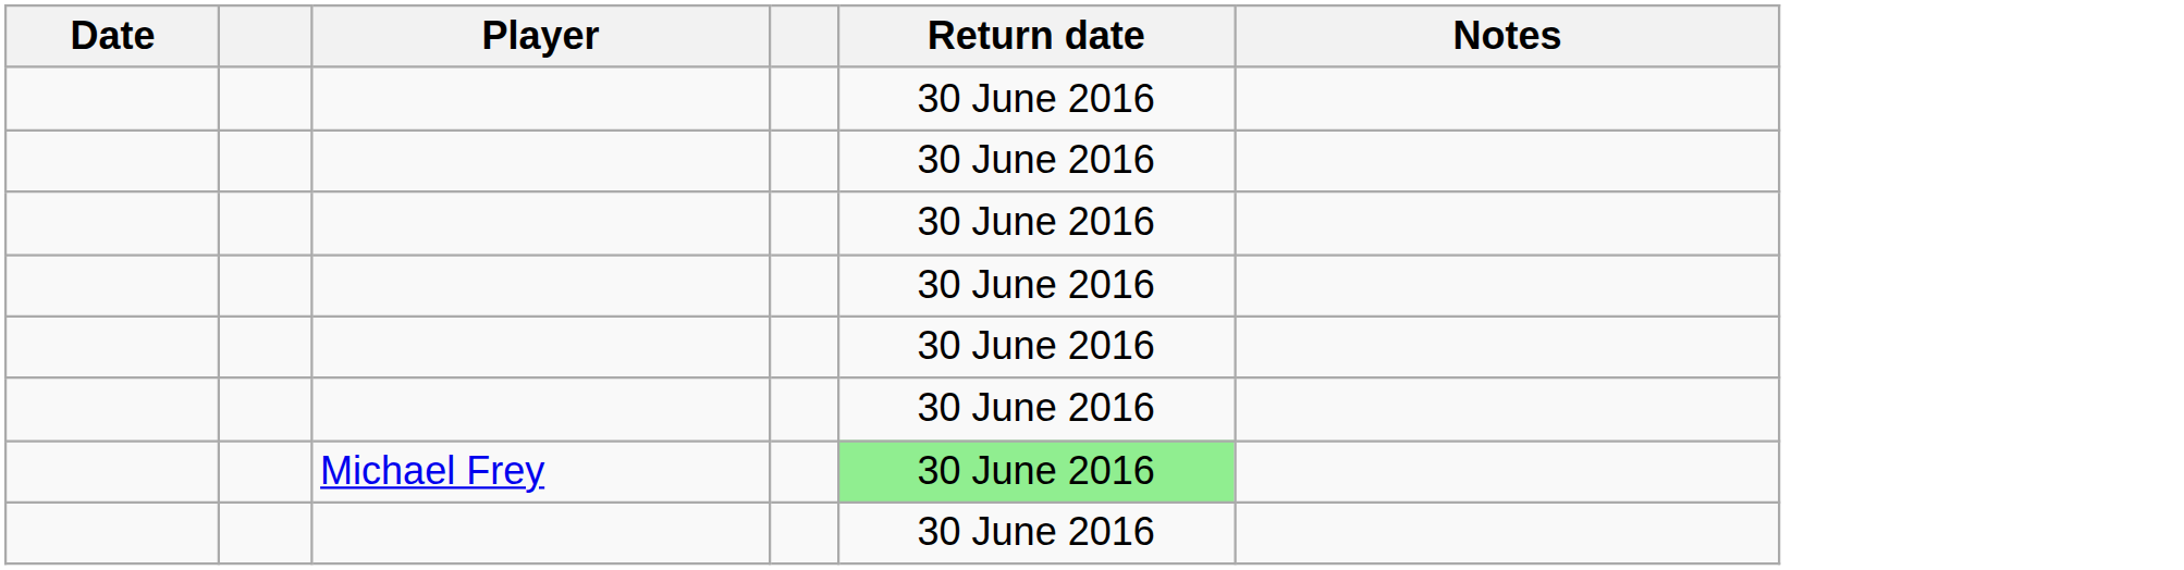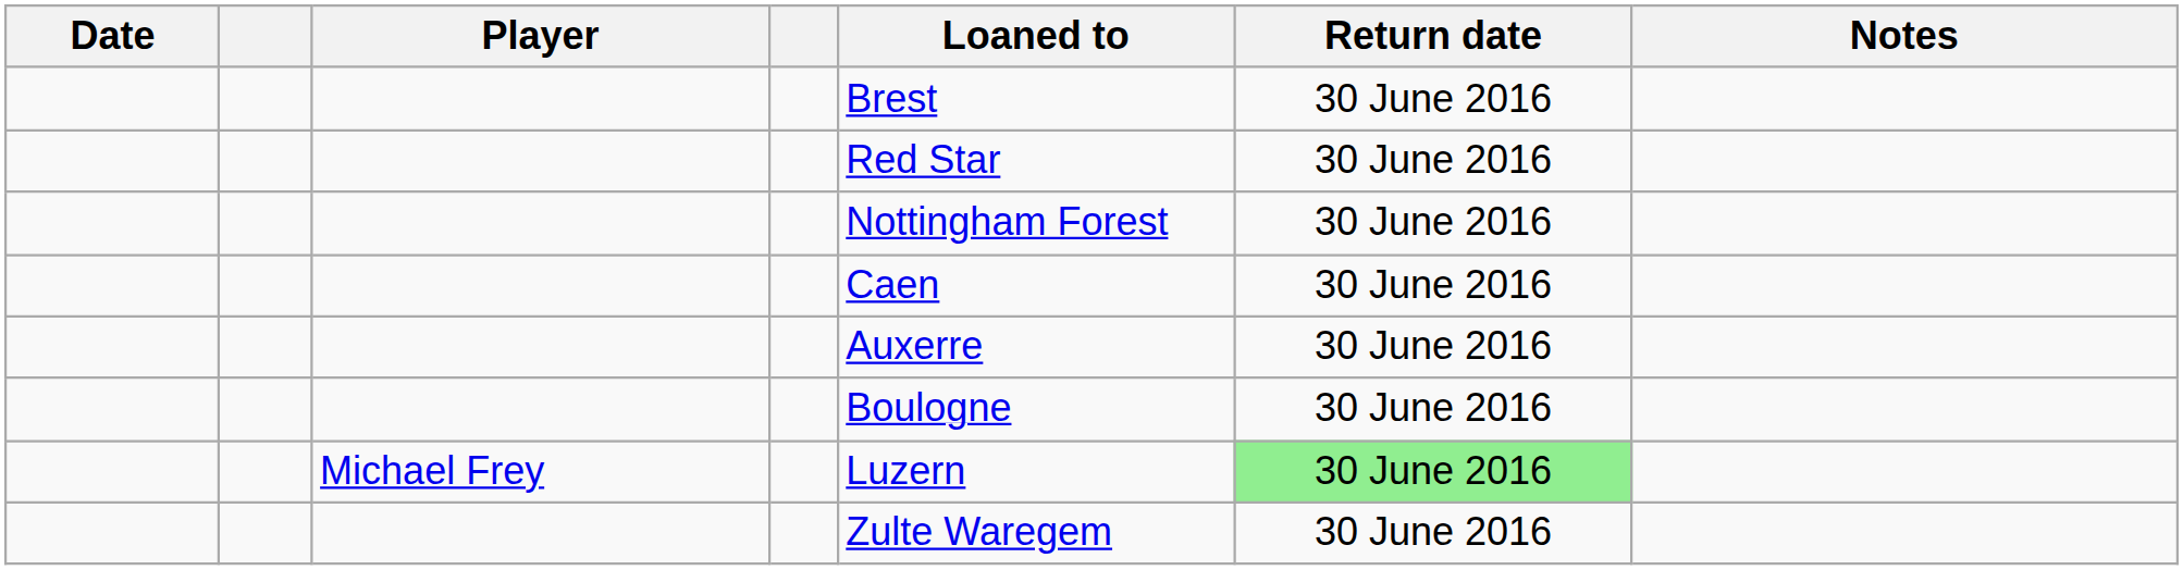 <table class="wikitable sortable">
 <tr>
 <th style="width:80px;">Date</th>
 <th style="width:30px;"></th>
 <th style="width:180px;">Player</th>
 <th style="width:20px;"></th>
+<th style="width:155px;">Loaned to</th>
 <th style="width:155px;" class="unsortable">Return date</th>
 <th style="width:215px;" class="unsortable">Notes</th>
 </tr>
 <tr>
 <td></td>
 <td align=center></td>
 <td> </td>
 <td></td>
+<td> <a href='#'>Brest</a></td>
 <td align=center>30 June 2016</td>
 <td align=center></td>
 </tr>
 <tr>
 <td></td>
 <td align=center></td>
 <td> </td>
 <td></td>
+<td> <a href='#'>Red Star</a></td>
 <td align=center>30 June 2016</td>
 <td align=center></td>
 </tr>
 <tr>
 <td></td>
 <td align=center></td>
 <td> </td>
 <td></td>
+<td> <a href='#'>Nottingham Forest</a></td>
 <td align=center>30 June 2016</td>
 <td align=center></td>
 </tr>
 <tr>
 <td></td>
 <td align=center></td>
 <td> </td>
 <td></td>
+<td> <a href='#'>Caen</a></td>
 <td align=center>30 June 2016</td>
 <td align=center></td>
 </tr>
 <tr>
 <td></td>
 <td align=center></td>
 <td> </td>
 <td></td>
+<td> <a href='#'>Auxerre</a></td>
 <td align=center>30 June 2016</td>
 <td align=center></td>
 </tr>
 <tr>
 <td></td>
 <td align=center></td>
 <td> </td>
 <td></td>
+<td> <a href='#'>Boulogne</a></td>
 <td align=center>30 June 2016</td>
 <td align=center></td>
 </tr>
 <tr>
 <td></td>
 <td align=center></td>
 <td> <a href='#'>Michael Frey</a></td>
 <td></td>
+<td> <a href='#'>Luzern</a></td>
 <td align=center style="background: lightgreen;">30 June 2016</td>
 <td align=center></td>
 </tr>
 <tr>
 <td></td>
 <td align=center></td>
 <td> </td>
 <td></td>
+<td> <a href='#'>Zulte Waregem</a></td>
 <td align=center>30 June 2016</td>
 <td align=center></td>
 </tr>
 </table>
